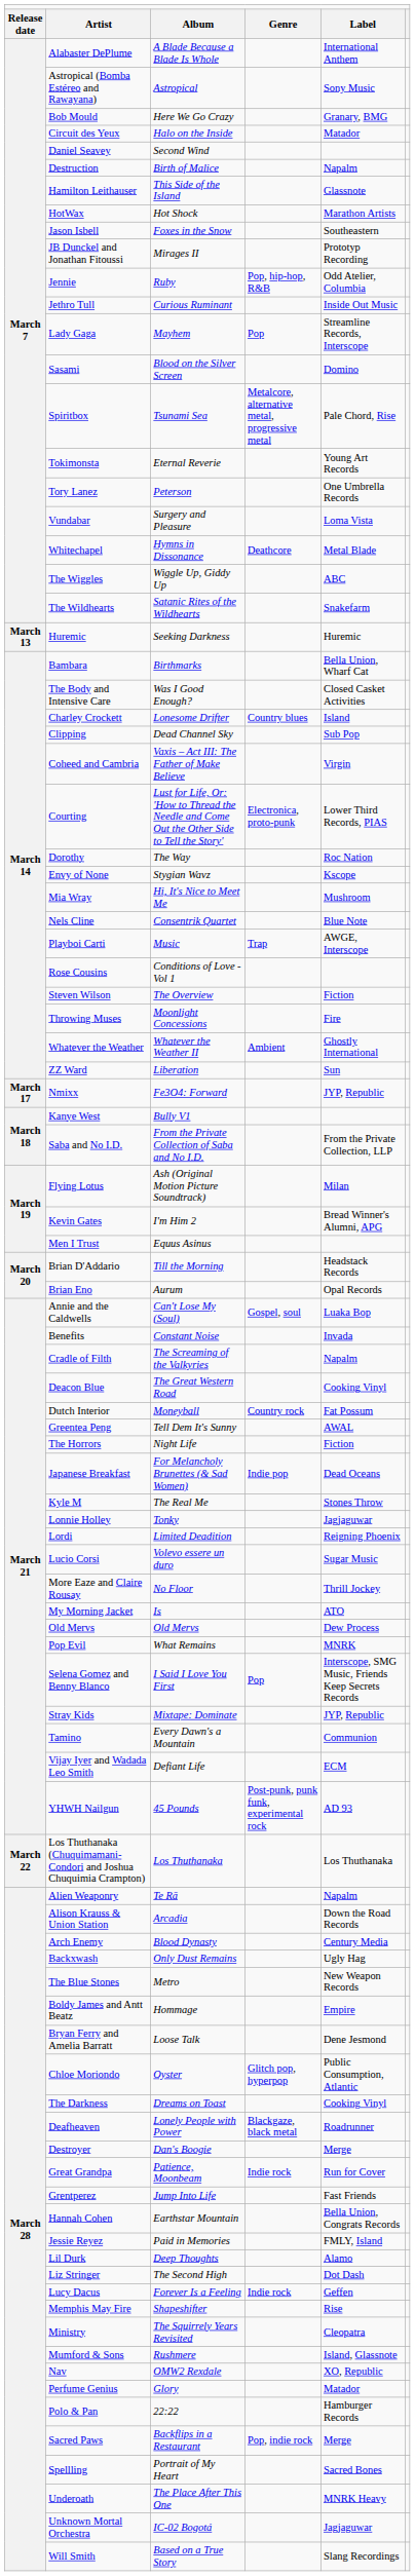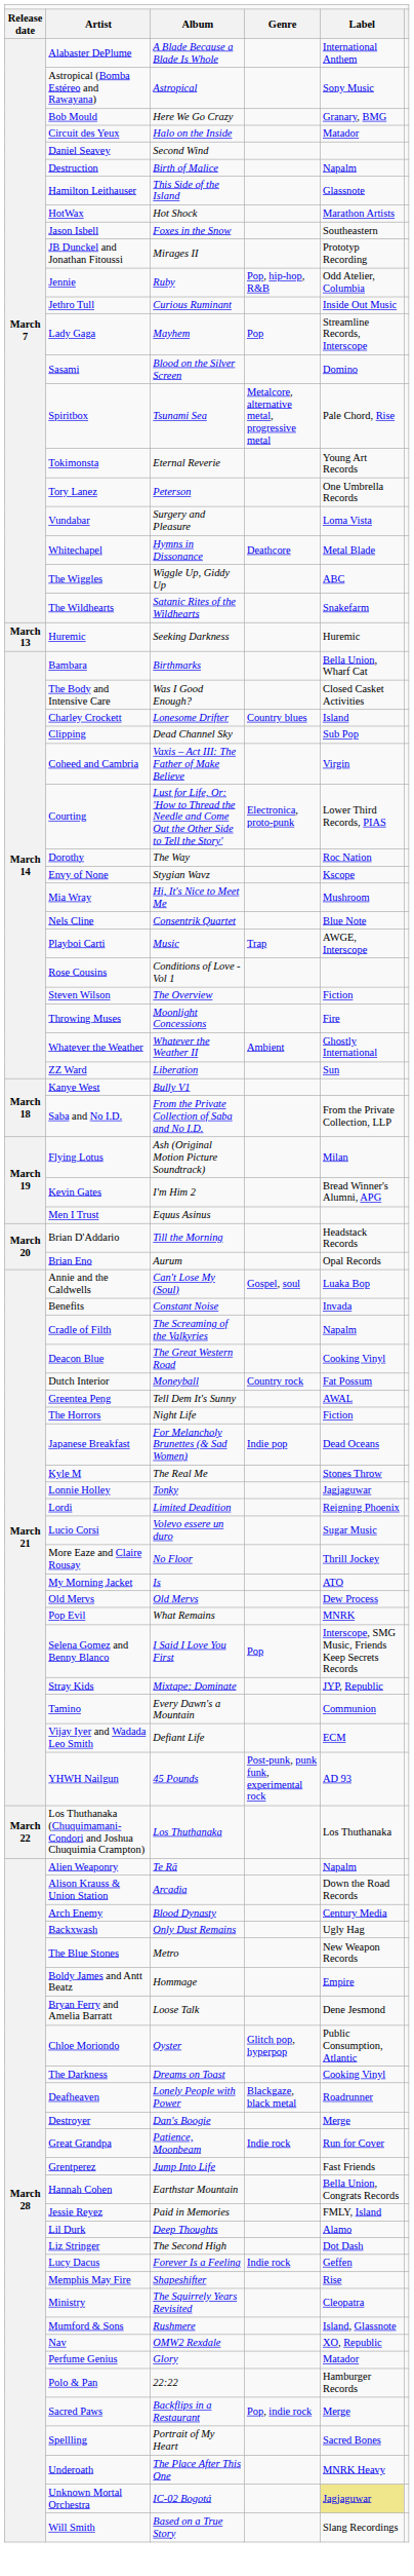 <table class="wikitable plainrowheaders">
 <tr>
 <td colspan="6" style="text-align:center;"></td>
 </tr>
 <tr>
 <th scope="col">Release date</th>
 <th scope="col">Artist</th>
 <th scope="col">Album</th>
 <th scope="col">Genre</th>
 <th scope="col">Label</th>
 <th scope="col"></th>
 </tr>
 <tr>
 <th scope="row" rowspan="21" style="text-align:center;">March<br>7</th>
 <td><a href='#'>Alabaster DePlume</a></td>
 <td><em><a href='#'>A Blade Because a Blade Is Whole</a></em></td>
 <td></td>
 <td><a href='#'>International Anthem</a></td>
 <td></td>
 </tr>
 <tr>
 <td>Astropical (<a href='#'>Bomba Estéreo</a> and <a href='#'>Rawayana</a>)</td>
 <td><em><a href='#'>Astropical</a></em></td>
 <td></td>
 <td><a href='#'>Sony Music</a></td>
 <td></td>
 </tr>
 <tr>
 <td><a href='#'>Bob Mould</a></td>
 <td><em>Here We Go Crazy</em></td>
 <td></td>
 <td><a href='#'>Granary</a>, <a href='#'>BMG</a></td>
 <td></td>
 </tr>
 <tr>
 <td><a href='#'>Circuit des Yeux</a></td>
 <td><em><a href='#'>Halo on the Inside</a></em></td>
 <td></td>
 <td><a href='#'>Matador</a></td>
 <td></td>
 </tr>
 <tr>
 <td><a href='#'>Daniel Seavey</a></td>
 <td><em>Second Wind</em></td>
 <td></td>
 <td></td>
 <td></td>
 </tr>
 <tr>
 <td><a href='#'>Destruction</a></td>
 <td><em><a href='#'>Birth of Malice</a></em></td>
 <td></td>
 <td><a href='#'>Napalm</a></td>
 <td></td>
 </tr>
 <tr>
 <td><a href='#'>Hamilton Leithauser</a></td>
 <td><em><a href='#'>This Side of the Island</a></em></td>
 <td></td>
 <td><a href='#'>Glassnote</a></td>
 <td></td>
 </tr>
 <tr>
 <td><a href='#'>HotWax</a></td>
 <td><em>Hot Shock</em></td>
 <td></td>
 <td><a href='#'>Marathon Artists</a></td>
 <td></td>
 </tr>
 <tr>
 <td><a href='#'>Jason Isbell</a></td>
 <td><em><a href='#'>Foxes in the Snow</a></em></td>
 <td></td>
 <td>Southeastern</td>
 <td></td>
 </tr>
 <tr>
 <td><a href='#'>JB Dunckel</a> and Jonathan Fitoussi</td>
 <td><em>Mirages II</em></td>
 <td></td>
 <td>Prototyp Recording</td>
 <td></td>
 </tr>
 <tr>
 <td><a href='#'>Jennie</a></td>
 <td><em><a href='#'>Ruby</a></em></td>
 <td><a href='#'>Pop</a>, <a href='#'>hip-hop</a>, <a href='#'>R&B</a></td>
 <td>Odd Atelier, <a href='#'>Columbia</a></td>
 <td></td>
 </tr>
 <tr>
 <td><a href='#'>Jethro Tull</a></td>
 <td><em><a href='#'>Curious Ruminant</a></em></td>
 <td></td>
 <td><a href='#'>Inside Out Music</a></td>
 <td></td>
 </tr>
 <tr>
 <td><a href='#'>Lady Gaga</a></td>
 <td><em><a href='#'>Mayhem</a></em></td>
 <td><a href='#'>Pop</a></td>
 <td>Streamline Records, <a href='#'>Interscope</a></td>
 <td></td>
 </tr>
 <tr>
 <td><a href='#'>Sasami</a></td>
 <td><em><a href='#'>Blood on the Silver Screen</a></em></td>
 <td></td>
 <td><a href='#'>Domino</a></td>
 <td></td>
 </tr>
 <tr>
 <td><a href='#'>Spiritbox</a></td>
 <td><em><a href='#'>Tsunami Sea</a></em></td>
 <td><a href='#'>Metalcore</a>, <a href='#'>alternative metal</a>, <a href='#'>progressive metal</a></td>
 <td>Pale Chord, <a href='#'>Rise</a></td>
 <td></td>
 </tr>
 <tr>
 <td><a href='#'>Tokimonsta</a></td>
 <td><em>Eternal Reverie</em></td>
 <td></td>
 <td>Young Art Records</td>
 <td></td>
 </tr>
 <tr>
 <td><a href='#'>Tory Lanez</a></td>
 <td><em><a href='#'>Peterson</a></em></td>
 <td></td>
 <td>One Umbrella Records</td>
 <td></td>
 </tr>
 <tr>
 <td><a href='#'>Vundabar</a></td>
 <td><em>Surgery and Pleasure</em></td>
 <td></td>
 <td><a href='#'>Loma Vista</a></td>
 <td></td>
 </tr>
 <tr>
 <td><a href='#'>Whitechapel</a></td>
 <td><em><a href='#'>Hymns in Dissonance</a></em></td>
 <td><a href='#'>Deathcore</a></td>
 <td><a href='#'>Metal Blade</a></td>
 <td></td>
 </tr>
 <tr>
 <td><a href='#'>The Wiggles</a></td>
 <td><em>Wiggle Up, Giddy Up</em></td>
 <td></td>
 <td><a href='#'>ABC</a></td>
 <td></td>
 </tr>
 <tr>
 <td><a href='#'>The Wildhearts</a></td>
 <td><em><a href='#'>Satanic Rites of the Wildhearts</a></em></td>
 <td></td>
 <td><a href='#'>Snakefarm</a></td>
 <td></td>
 </tr>
 <tr>
 <th scope="row" style="text-align:center;">March<br>13</th>
 <td><a href='#'>Huremic</a></td>
 <td><em>Seeking Darkness</em></td>
 <td></td>
 <td>Huremic</td>
 <td></td>
 </tr>
 <tr>
 <th scope="row" rowspan="16" style="text-align:center;">March<br>14</th>
 <td><a href='#'>Bambara</a></td>
 <td><em><a href='#'>Birthmarks</a></em></td>
 <td></td>
 <td><a href='#'>Bella Union</a>, Wharf Cat</td>
 <td></td>
 </tr>
 <tr>
 <td><a href='#'>The Body</a> and Intensive Care</td>
 <td><em>Was I Good Enough?</em></td>
 <td></td>
 <td>Closed Casket Activities</td>
 <td></td>
 </tr>
 <tr>
 <td><a href='#'>Charley Crockett</a></td>
 <td><em><a href='#'>Lonesome Drifter</a></em></td>
 <td><a href='#'>Country blues</a></td>
 <td><a href='#'>Island</a></td>
 <td></td>
 </tr>
 <tr>
 <td><a href='#'>Clipping</a></td>
 <td><em>Dead Channel Sky</em></td>
 <td></td>
 <td><a href='#'>Sub Pop</a></td>
 <td></td>
 </tr>
 <tr>
 <td><a href='#'>Coheed and Cambria</a></td>
 <td><em><a href='#'>Vaxis – Act III: The Father of Make Believe</a></em></td>
 <td></td>
 <td><a href='#'>Virgin</a></td>
 <td></td>
 </tr>
 <tr>
 <td><a href='#'>Courting</a></td>
 <td><em><a href='#'>Lust for Life, Or: 'How to Thread the Needle and Come Out the Other Side to Tell the Story'</a></em></td>
 <td><a href='#'>Electronica</a>, <a href='#'>proto-punk</a></td>
 <td>Lower Third Records, <a href='#'>PIAS</a></td>
 <td></td>
 </tr>
 <tr>
 <td><a href='#'>Dorothy</a></td>
 <td><em>The Way</em></td>
 <td></td>
 <td><a href='#'>Roc Nation</a></td>
 <td></td>
 </tr>
 <tr>
 <td><a href='#'>Envy of None</a></td>
 <td><em>Stygian Wavz</em></td>
 <td></td>
 <td><a href='#'>Kscope</a></td>
 <td></td>
 </tr>
 <tr>
 <td><a href='#'>Mia Wray</a></td>
 <td><em><a href='#'>Hi, It's Nice to Meet Me</a></em></td>
 <td></td>
 <td><a href='#'>Mushroom</a></td>
 <td></td>
 </tr>
 <tr>
 <td><a href='#'>Nels Cline</a></td>
 <td><em><a href='#'>Consentrik Quartet</a></em></td>
 <td></td>
 <td><a href='#'>Blue Note</a></td>
 <td></td>
 </tr>
 <tr>
 <td><a href='#'>Playboi Carti</a></td>
 <td><em><a href='#'>Music</a></em></td>
 <td><a href='#'>Trap</a></td>
 <td>AWGE, <a href='#'>Interscope</a></td>
 <td></td>
 </tr>
 <tr>
 <td><a href='#'>Rose Cousins</a></td>
 <td><em>Conditions of Love - Vol 1</em></td>
 <td></td>
 <td></td>
 <td></td>
 </tr>
 <tr>
 <td><a href='#'>Steven Wilson</a></td>
 <td><em><a href='#'>The Overview</a></em></td>
 <td></td>
 <td><a href='#'>Fiction</a></td>
 <td></td>
 </tr>
 <tr>
 <td><a href='#'>Throwing Muses</a></td>
 <td><em><a href='#'>Moonlight Concessions</a></em></td>
 <td></td>
 <td><a href='#'>Fire</a></td>
 <td></td>
 </tr>
 <tr>
 <td><a href='#'>Whatever the Weather</a></td>
 <td><em><a href='#'>Whatever the Weather II</a></em></td>
 <td><a href='#'>Ambient</a></td>
 <td><a href='#'>Ghostly International</a></td>
 <td></td>
 </tr>
 <tr>
 <td><a href='#'>ZZ Ward</a></td>
 <td><em><a href='#'>Liberation</a></em></td>
 <td></td>
 <td><a href='#'>Sun</a></td>
-<td></td>
-</tr>
-<tr>
-<th scope="row" style="text-align:center;">March<br>17</th>
-<td><a href='#'>Nmixx</a></td>
-<td><em><a href='#'>Fe3O4: Forward</a></em></td>
-<td></td>
-<td><a href='#'>JYP</a>, <a href='#'>Republic</a></td>
 <td></td>
 </tr>
 <tr>
 <th scope="row" rowspan="2" style="text-align:center;">March<br>18</th>
 <td><a href='#'>Kanye West</a></td>
 <td><em><a href='#'>Bully V1</a></em></td>
 <td></td>
 <td></td>
 <td></td>
 </tr>
 <tr>
 <td><a href='#'>Saba</a> and <a href='#'>No I.D.</a></td>
 <td><em><a href='#'>From the Private Collection of Saba and No I.D.</a></em></td>
 <td></td>
 <td>From the Private Collection, LLP</td>
 <td></td>
 </tr>
 <tr>
 <th scope="row" rowspan="3" style="text-align:center;">March<br>19</th>
 <td><a href='#'>Flying Lotus</a></td>
 <td><em>Ash (Original Motion Picture Soundtrack)</em></td>
 <td></td>
 <td><a href='#'>Milan</a></td>
 <td></td>
 </tr>
 <tr>
 <td><a href='#'>Kevin Gates</a></td>
 <td><em>I'm Him 2</em></td>
 <td></td>
 <td>Bread Winner's Alumni, <a href='#'>APG</a></td>
 <td></td>
 </tr>
 <tr>
 <td><a href='#'>Men I Trust</a></td>
 <td><em>Equus Asinus</em></td>
 <td></td>
 <td></td>
 <td></td>
 </tr>
 <tr>
 <th scope="row" rowspan="2" style="text-align:center;">March<br>20</th>
 <td>Brian D'Addario</td>
 <td><em><a href='#'>Till the Morning</a></em></td>
 <td></td>
 <td>Headstack Records</td>
 <td></td>
 </tr>
 <tr>
 <td><a href='#'>Brian Eno</a></td>
 <td><em>Aurum</em></td>
 <td></td>
 <td>Opal Records</td>
 <td></td>
 </tr>
 <tr>
 <th scope="row" rowspan="21" style="text-align:center;">March<br>21</th>
 <td>Annie and the Caldwells</td>
 <td><em><a href='#'>Can't Lose My (Soul)</a></em></td>
 <td><a href='#'>Gospel</a>, <a href='#'>soul</a></td>
 <td><a href='#'>Luaka Bop</a></td>
 <td></td>
 </tr>
 <tr>
 <td>Benefits</td>
 <td><em><a href='#'>Constant Noise</a></em></td>
 <td></td>
 <td><a href='#'>Invada</a></td>
 <td></td>
 </tr>
 <tr>
 <td><a href='#'>Cradle of Filth</a></td>
 <td><em><a href='#'>The Screaming of the Valkyries</a></em></td>
 <td></td>
 <td><a href='#'>Napalm</a></td>
 <td></td>
 </tr>
 <tr>
 <td><a href='#'>Deacon Blue</a></td>
 <td><em><a href='#'>The Great Western Road</a></em></td>
 <td></td>
 <td><a href='#'>Cooking Vinyl</a></td>
 <td></td>
 </tr>
 <tr>
 <td>Dutch Interior</td>
 <td><em><a href='#'>Moneyball</a></em></td>
 <td><a href='#'>Country rock</a></td>
 <td><a href='#'>Fat Possum</a></td>
 <td></td>
 </tr>
 <tr>
 <td><a href='#'>Greentea Peng</a></td>
 <td><em>Tell Dem It's Sunny</em></td>
 <td></td>
 <td><a href='#'>AWAL</a></td>
 <td></td>
 </tr>
 <tr>
 <td><a href='#'>The Horrors</a></td>
 <td><em>Night Life</em></td>
 <td></td>
 <td><a href='#'>Fiction</a></td>
 <td></td>
 </tr>
 <tr>
 <td><a href='#'>Japanese Breakfast</a></td>
 <td><em><a href='#'>For Melancholy Brunettes (& Sad Women)</a></em></td>
 <td><a href='#'>Indie pop</a></td>
 <td><a href='#'>Dead Oceans</a></td>
 <td></td>
 </tr>
 <tr>
 <td><a href='#'>Kyle M</a></td>
 <td><em>The Real Me</em></td>
 <td></td>
 <td><a href='#'>Stones Throw</a></td>
 <td></td>
 </tr>
 <tr>
 <td><a href='#'>Lonnie Holley</a></td>
 <td><em><a href='#'>Tonky</a></em></td>
 <td></td>
 <td><a href='#'>Jagjaguwar</a></td>
 <td></td>
 </tr>
 <tr>
 <td><a href='#'>Lordi</a></td>
 <td><em><a href='#'>Limited Deadition</a></em></td>
 <td></td>
 <td><a href='#'>Reigning Phoenix</a></td>
 <td></td>
 </tr>
 <tr>
 <td><a href='#'>Lucio Corsi</a></td>
 <td><em><a href='#'>Volevo essere un duro</a></em></td>
 <td></td>
 <td><a href='#'>Sugar Music</a></td>
 <td></td>
 </tr>
 <tr>
 <td>More Eaze and <a href='#'>Claire Rousay</a></td>
 <td><em><a href='#'>No Floor</a></em></td>
 <td></td>
 <td><a href='#'>Thrill Jockey</a></td>
 <td></td>
 </tr>
 <tr>
 <td><a href='#'>My Morning Jacket</a></td>
 <td><em><a href='#'>Is</a></em></td>
 <td></td>
 <td><a href='#'>ATO</a></td>
 <td></td>
 </tr>
 <tr>
 <td><a href='#'>Old Mervs</a></td>
 <td><em><a href='#'>Old Mervs</a></em></td>
 <td></td>
 <td><a href='#'>Dew Process</a></td>
 <td></td>
 </tr>
 <tr>
 <td><a href='#'>Pop Evil</a></td>
 <td><em>What Remains</em></td>
 <td></td>
 <td><a href='#'>MNRK</a></td>
 <td></td>
 </tr>
 <tr>
 <td><a href='#'>Selena Gomez</a> and <a href='#'>Benny Blanco</a></td>
 <td><em><a href='#'>I Said I Love You First</a></em></td>
 <td><a href='#'>Pop</a></td>
 <td><a href='#'>Interscope</a>, SMG Music, Friends Keep Secrets Records</td>
 <td></td>
 </tr>
 <tr>
 <td><a href='#'>Stray Kids</a></td>
 <td><em><a href='#'>Mixtape: Dominate</a></em></td>
 <td></td>
 <td><a href='#'>JYP</a>, <a href='#'>Republic</a></td>
 <td></td>
 </tr>
 <tr>
 <td><a href='#'>Tamino</a></td>
 <td><em>Every Dawn's a Mountain</em></td>
 <td></td>
 <td><a href='#'>Communion</a></td>
 <td></td>
 </tr>
 <tr>
 <td><a href='#'>Vijay Iyer</a> and <a href='#'>Wadada Leo Smith</a></td>
 <td><em>Defiant Life</em></td>
 <td></td>
 <td><a href='#'>ECM</a></td>
 <td></td>
 </tr>
 <tr>
 <td><a href='#'>YHWH Nailgun</a></td>
 <td><em><a href='#'>45 Pounds</a></em></td>
 <td><a href='#'>Post-punk</a>, <a href='#'>punk funk</a>, <a href='#'>experimental rock</a></td>
 <td><a href='#'>AD 93</a></td>
 <td></td>
 </tr>
 <tr>
 <th scope="row" style="text-align:center;">March<br>22</th>
 <td>Los Thuthanaka (<a href='#'>Chuquimamani-Condori</a> and Joshua Chuquimia Crampton)</td>
 <td><em><a href='#'>Los Thuthanaka</a></em></td>
 <td></td>
 <td>Los Thuthanaka</td>
 <td></td>
 </tr>
 <tr>
 <th scope="row" rowspan="30" style="text-align:center;">March<br>28</th>
 <td><a href='#'>Alien Weaponry</a></td>
 <td><em><a href='#'>Te Rā</a></em></td>
 <td></td>
 <td><a href='#'>Napalm</a></td>
 <td></td>
 </tr>
 <tr>
 <td><a href='#'>Alison Krauss & Union Station</a></td>
 <td><em><a href='#'>Arcadia</a></em></td>
 <td></td>
 <td>Down the Road Records</td>
 <td></td>
 </tr>
 <tr>
 <td><a href='#'>Arch Enemy</a></td>
 <td><em><a href='#'>Blood Dynasty</a></em></td>
 <td></td>
 <td><a href='#'>Century Media</a></td>
 <td></td>
 </tr>
 <tr>
 <td><a href='#'>Backxwash</a></td>
 <td><em><a href='#'>Only Dust Remains</a></em></td>
 <td></td>
 <td>Ugly Hag</td>
 <td></td>
 </tr>
 <tr>
 <td><a href='#'>The Blue Stones</a></td>
 <td><em>Metro</em></td>
 <td></td>
 <td>New Weapon Records</td>
 <td></td>
 </tr>
 <tr>
 <td><a href='#'>Boldy James</a> and Antt Beatz</td>
 <td><em>Hommage</em></td>
 <td></td>
 <td><a href='#'>Empire</a></td>
 <td></td>
 </tr>
 <tr>
 <td><a href='#'>Bryan Ferry</a> and Amelia Barratt</td>
 <td><em>Loose Talk</em></td>
 <td></td>
 <td>Dene Jesmond</td>
 <td></td>
 </tr>
 <tr>
 <td><a href='#'>Chloe Moriondo</a></td>
 <td><em><a href='#'>Oyster</a></em></td>
 <td><a href='#'>Glitch pop</a>, <a href='#'>hyperpop</a></td>
 <td>Public Consumption, <a href='#'>Atlantic</a></td>
 <td></td>
 </tr>
 <tr>
 <td><a href='#'>The Darkness</a></td>
 <td><em><a href='#'>Dreams on Toast</a></em></td>
 <td></td>
 <td><a href='#'>Cooking Vinyl</a></td>
 <td></td>
 </tr>
 <tr>
 <td><a href='#'>Deafheaven</a></td>
 <td><em><a href='#'>Lonely People with Power</a></em></td>
 <td><a href='#'>Blackgaze</a>, <a href='#'>black metal</a></td>
 <td><a href='#'>Roadrunner</a></td>
 <td></td>
 </tr>
 <tr>
 <td><a href='#'>Destroyer</a></td>
 <td><em><a href='#'>Dan's Boogie</a></em></td>
 <td></td>
 <td><a href='#'>Merge</a></td>
 <td></td>
 </tr>
 <tr>
 <td><a href='#'>Great Grandpa</a></td>
 <td><em><a href='#'>Patience, Moonbeam</a></em></td>
 <td><a href='#'>Indie rock</a></td>
 <td><a href='#'>Run for Cover</a></td>
 <td></td>
 </tr>
 <tr>
 <td><a href='#'>Grentperez</a></td>
 <td><em><a href='#'>Jump Into Life</a></em></td>
 <td></td>
 <td>Fast Friends</td>
 <td></td>
 </tr>
 <tr>
 <td><a href='#'>Hannah Cohen</a></td>
 <td><em>Earthstar Mountain</em></td>
 <td></td>
 <td><a href='#'>Bella Union</a>, Congrats Records</td>
 <td></td>
 </tr>
 <tr>
 <td><a href='#'>Jessie Reyez</a></td>
 <td><em>Paid in Memories</em></td>
 <td></td>
 <td>FMLY, <a href='#'>Island</a></td>
 <td></td>
 </tr>
 <tr>
 <td><a href='#'>Lil Durk</a></td>
 <td><em><a href='#'>Deep Thoughts</a></em></td>
 <td></td>
 <td><a href='#'>Alamo</a></td>
 <td></td>
 </tr>
 <tr>
 <td><a href='#'>Liz Stringer</a></td>
 <td><em>The Second High</em></td>
 <td></td>
 <td><a href='#'>Dot Dash</a></td>
 <td></td>
 </tr>
 <tr>
 <td><a href='#'>Lucy Dacus</a></td>
 <td><em><a href='#'>Forever Is a Feeling</a></em></td>
 <td><a href='#'>Indie rock</a></td>
 <td><a href='#'>Geffen</a></td>
 <td></td>
 </tr>
 <tr>
 <td><a href='#'>Memphis May Fire</a></td>
 <td><em><a href='#'>Shapeshifter</a></em></td>
 <td></td>
 <td><a href='#'>Rise</a></td>
 <td></td>
 </tr>
 <tr>
 <td><a href='#'>Ministry</a></td>
 <td><em><a href='#'>The Squirrely Years Revisited</a></em></td>
 <td></td>
 <td><a href='#'>Cleopatra</a></td>
 <td></td>
 </tr>
 <tr>
 <td><a href='#'>Mumford & Sons</a></td>
 <td><em><a href='#'>Rushmere</a></em></td>
 <td></td>
 <td><a href='#'>Island</a>, <a href='#'>Glassnote</a></td>
 <td></td>
 </tr>
 <tr>
 <td><a href='#'>Nav</a></td>
 <td><em><a href='#'>OMW2 Rexdale</a></em></td>
 <td></td>
 <td><a href='#'>XO</a>, <a href='#'>Republic</a></td>
 <td></td>
 </tr>
 <tr>
 <td><a href='#'>Perfume Genius</a></td>
 <td><em><a href='#'>Glory</a></em></td>
 <td></td>
 <td><a href='#'>Matador</a></td>
 <td></td>
 </tr>
 <tr>
 <td><a href='#'>Polo & Pan</a></td>
 <td><em>22:22</em></td>
 <td></td>
 <td>Hamburger Records</td>
 <td></td>
 </tr>
 <tr>
 <td><a href='#'>Sacred Paws</a></td>
 <td><em><a href='#'>Backflips in a Restaurant</a></em></td>
 <td><a href='#'>Pop</a>, <a href='#'>indie rock</a></td>
 <td><a href='#'>Merge</a></td>
 <td></td>
 </tr>
 <tr>
 <td><a href='#'>Spellling</a></td>
 <td><em>Portrait of My Heart</em></td>
 <td></td>
 <td><a href='#'>Sacred Bones</a></td>
 <td></td>
 </tr>
 <tr>
 <td><a href='#'>Underoath</a></td>
 <td><em><a href='#'>The Place After This One</a></em></td>
 <td></td>
 <td><a href='#'>MNRK Heavy</a></td>
 <td></td>
 </tr>
 <tr>
 <td><a href='#'>Unknown Mortal Orchestra</a></td>
 <td><em><a href='#'>IC-02 Bogotá</a></em></td>
 <td></td>
-<td><a href='#'>Jagjaguwar</a></td>
+<td style="background: khaki;"><a href='#'>Jagjaguwar</a></td>
 <td></td>
 </tr>
 <tr>
 <td><a href='#'>Will Smith</a></td>
 <td><em><a href='#'>Based on a True Story</a></em></td>
 <td></td>
 <td>Slang Recordings</td>
 <td></td>
 </tr>
 </table>
